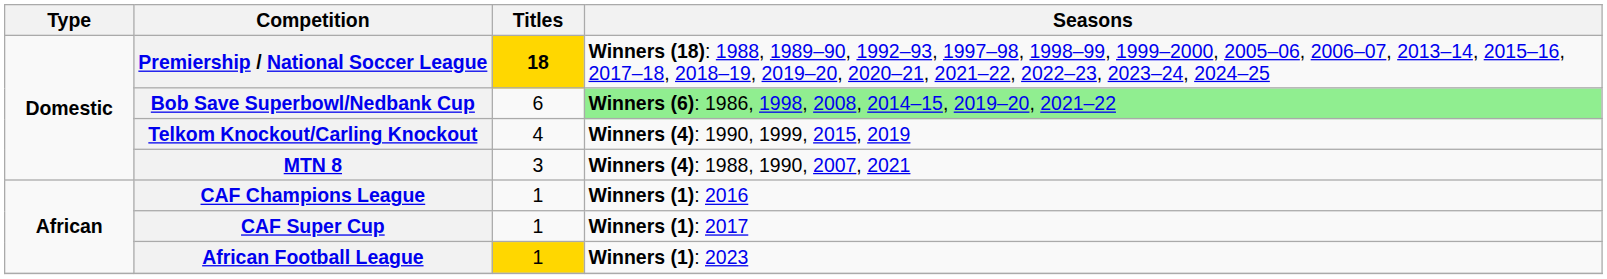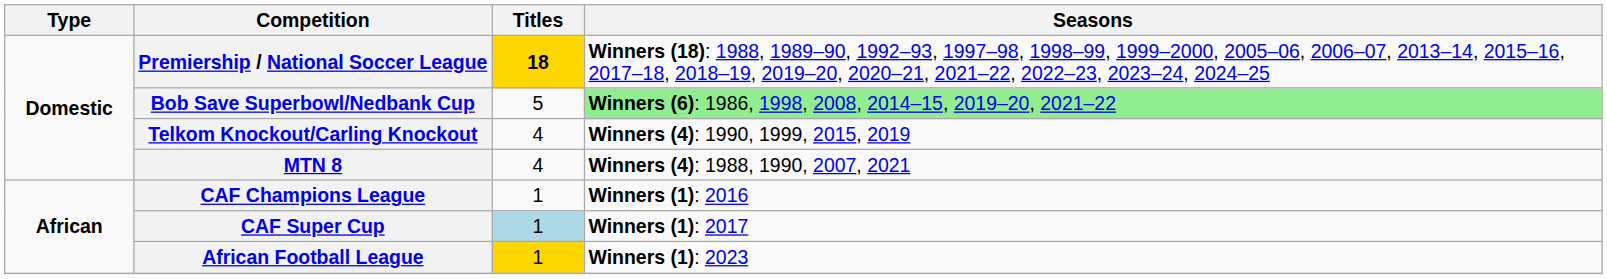 <table class="wikitable plainrowheaders" style="font-size:95%; text-align:center;">
 <tr>
 <th style="width: 1%;">Type</th>
 <th style="width: 5%;">Competition</th>
 <th style="width: 1%;">Titles</th>
 <th style="width: 21%;">Seasons</th>
 </tr>
 <tr>
 <td rowspan="4"><strong>Domestic</strong></td>
 <th scope=col><a href='#'>Premiership</a> / <a href='#'>National Soccer League</a></th>
 <td bgcolor="gold"><strong>18</strong></td>
 <td align="left"><strong>Winners (18)</strong>: <a href='#'>1988</a>, <a href='#'>1989–90</a>, <a href='#'>1992–93</a>, <a href='#'>1997–98</a>, <a href='#'>1998–99</a>, <a href='#'>1999–2000</a>, <a href='#'>2005–06</a>, <a href='#'>2006–07</a>, <a href='#'>2013–14</a>, <a href='#'>2015–16</a>, <a href='#'>2017–18</a>, <a href='#'>2018–19</a>, <a href='#'>2019–20</a>, <a href='#'>2020–21</a>, <a href='#'>2021–22</a>, <a href='#'>2022–23</a>, <a href='#'>2023–24</a>,  <a href='#'>2024–25</a><br></td>
 </tr>
 <tr>
 <th scope=col><a href='#'>Bob Save Superbowl/Nedbank Cup</a></th>
-<td align="center">6</td>
+<td align="center">5</td>
 <td align="left" style="background: lightgreen;"><strong>Winners (6)</strong>: 1986, <a href='#'>1998</a>, <a href='#'>2008</a>, <a href='#'>2014–15</a>, <a href='#'>2019–20</a>, <a href='#'>2021–22</a><br></td>
 </tr>
 <tr>
 <th scope=col><a href='#'>Telkom Knockout/Carling Knockout</a></th>
 <td align="center">4</td>
 <td align="left"><strong>Winners (4)</strong>: 1990, 1999, <a href='#'>2015</a>, <a href='#'>2019</a><br></td>
 </tr>
 <tr>
 <th scope=col><a href='#'>MTN 8</a></th>
-<td align="center">3</td>
+<td align="center">4</td>
 <td align="left"><strong>Winners (4)</strong>: 1988, 1990, <a href='#'>2007</a>, <a href='#'>2021</a><br></td>
 </tr>
 <tr>
 <td rowspan="3"><strong>African</strong></td>
 <th scope=col><a href='#'>CAF Champions League</a></th>
 <td align="center">1</td>
 <td align="left"><strong>Winners (1)</strong>: <a href='#'>2016</a> <br></td>
 </tr>
 <tr>
 <th scope=col><a href='#'>CAF Super Cup</a></th>
-<td align="center">1</td>
+<td align="center" style="background: lightblue;">1</td>
 <td align="left"><strong>Winners (1)</strong>: <a href='#'>2017</a></td>
 </tr>
 <tr>
 <th scope=col><a href='#'>African Football League</a></th>
 <td align="center" bgcolor="gold">1</td>
 <td align="left"><strong>Winners (1)</strong>: <a href='#'>2023</a></td>
 </tr>
 <tr>
 </tr>
 </table>
